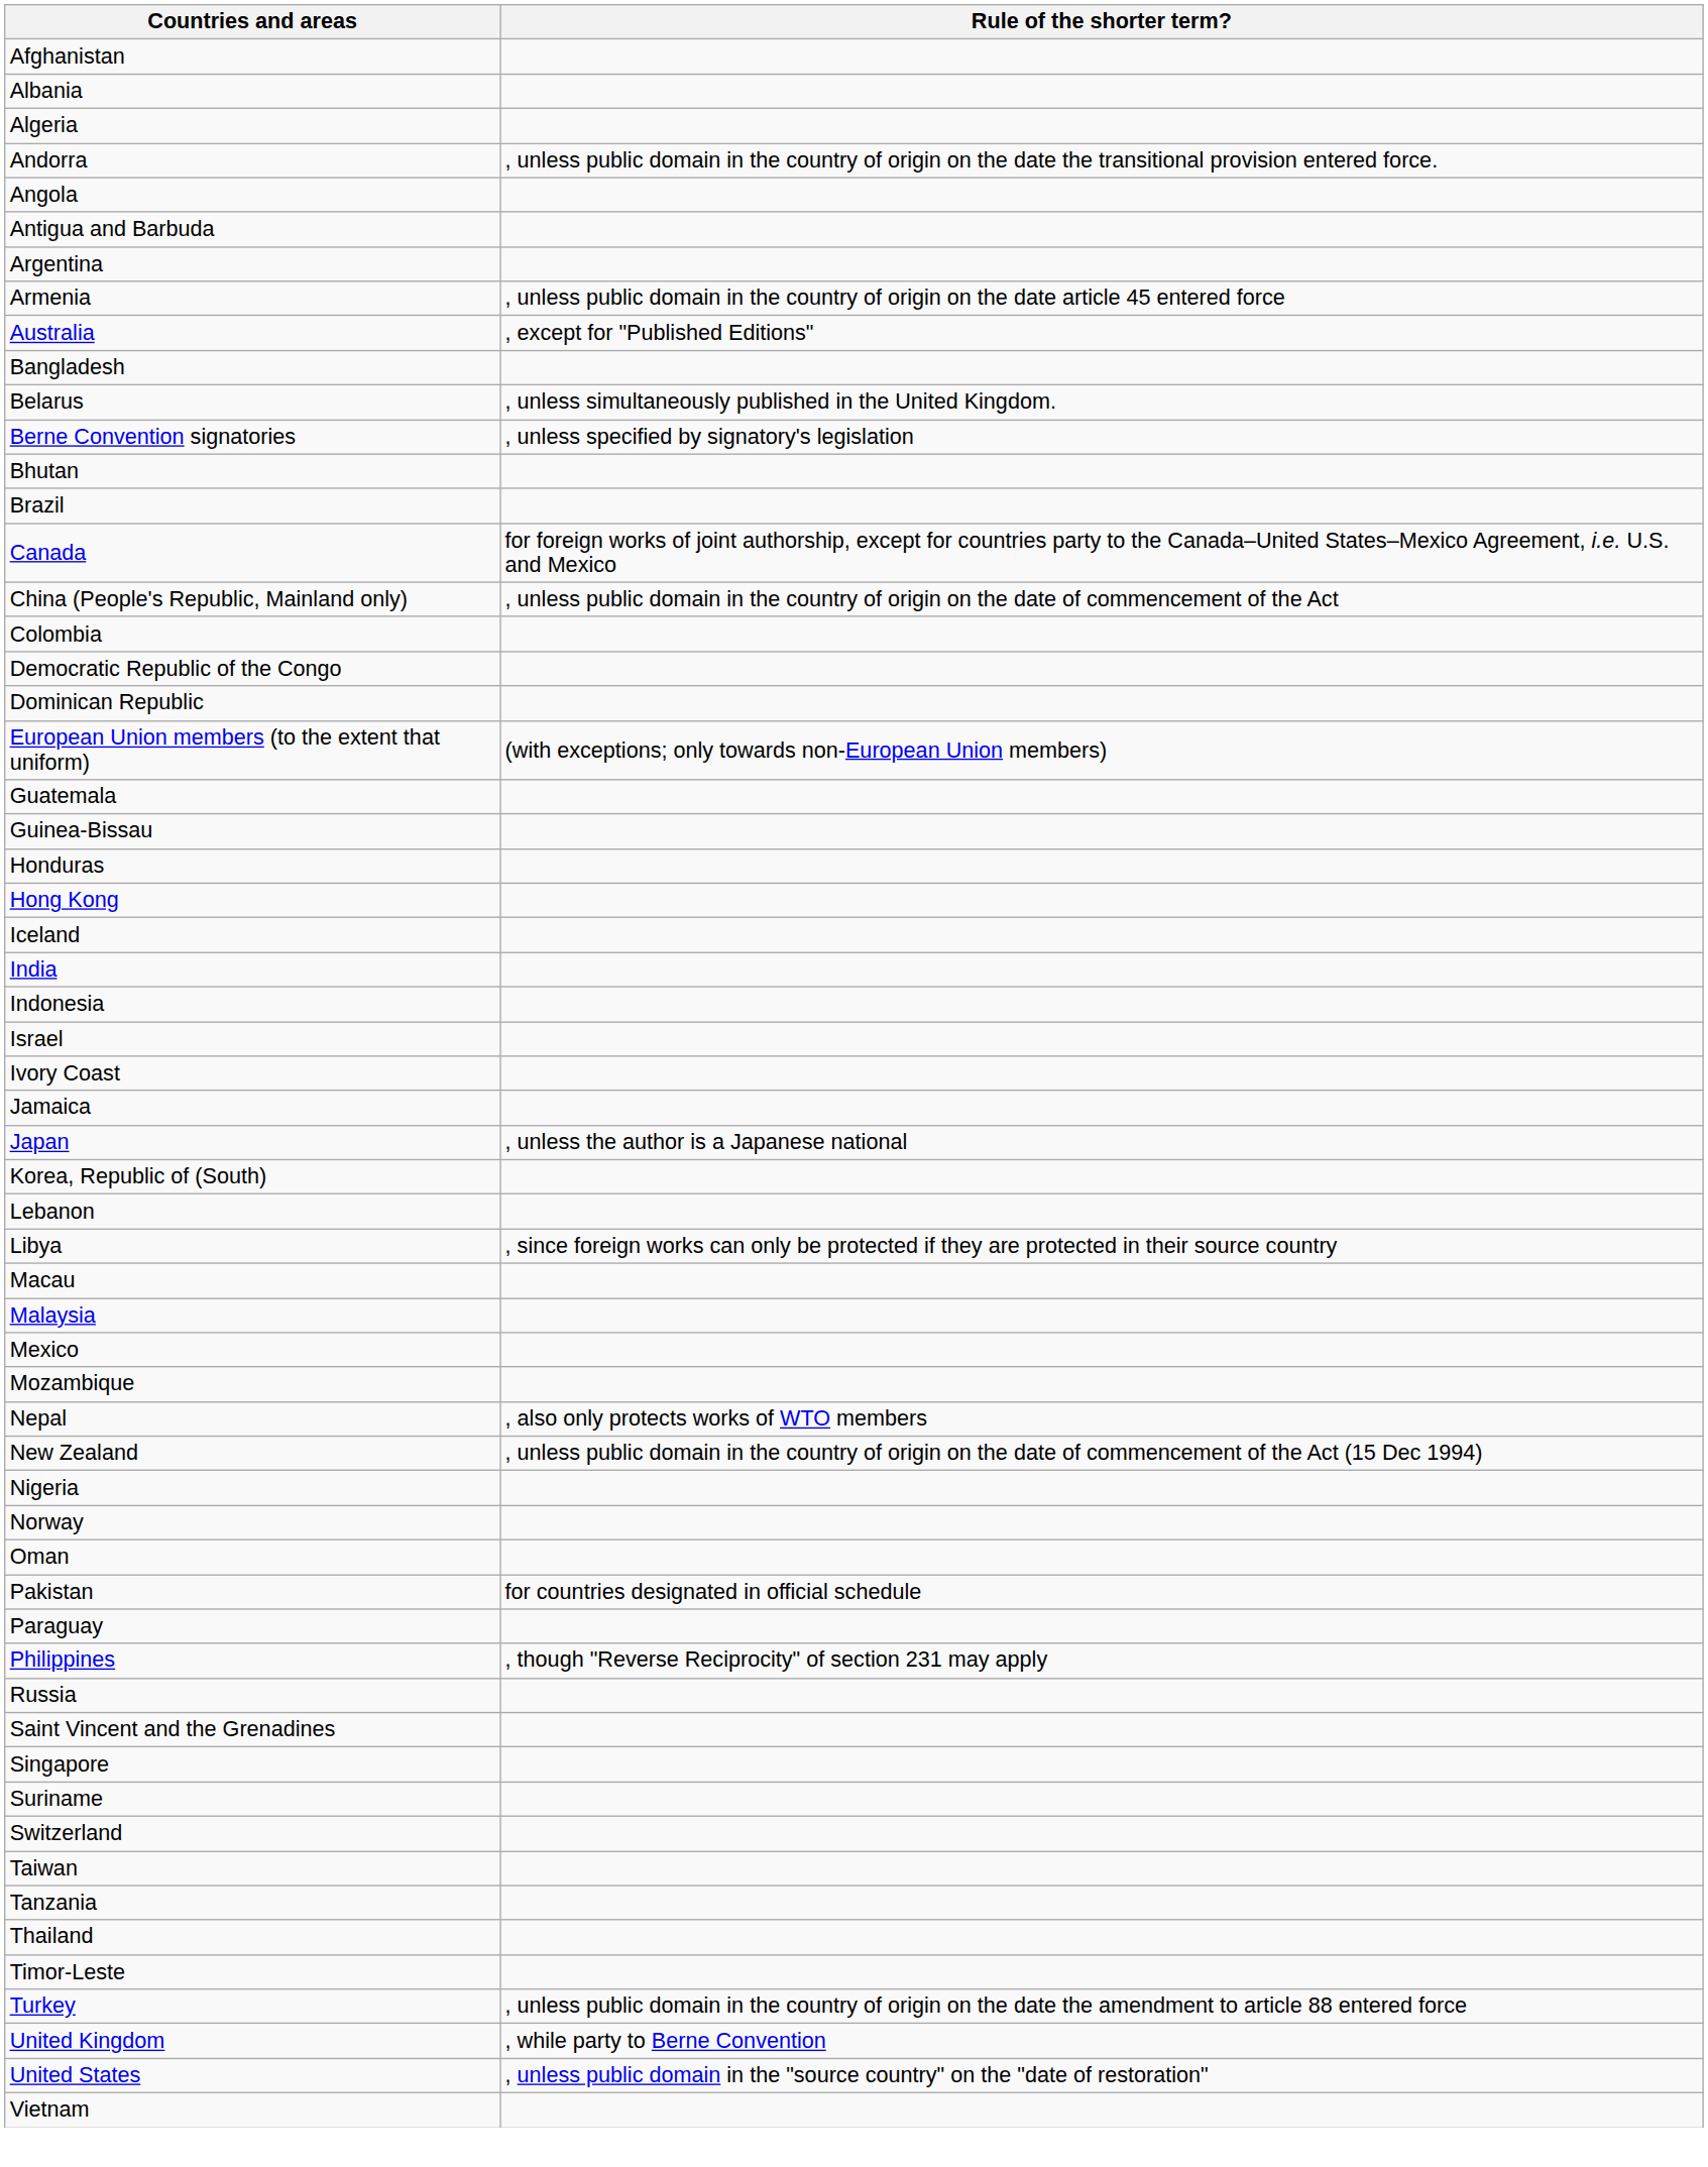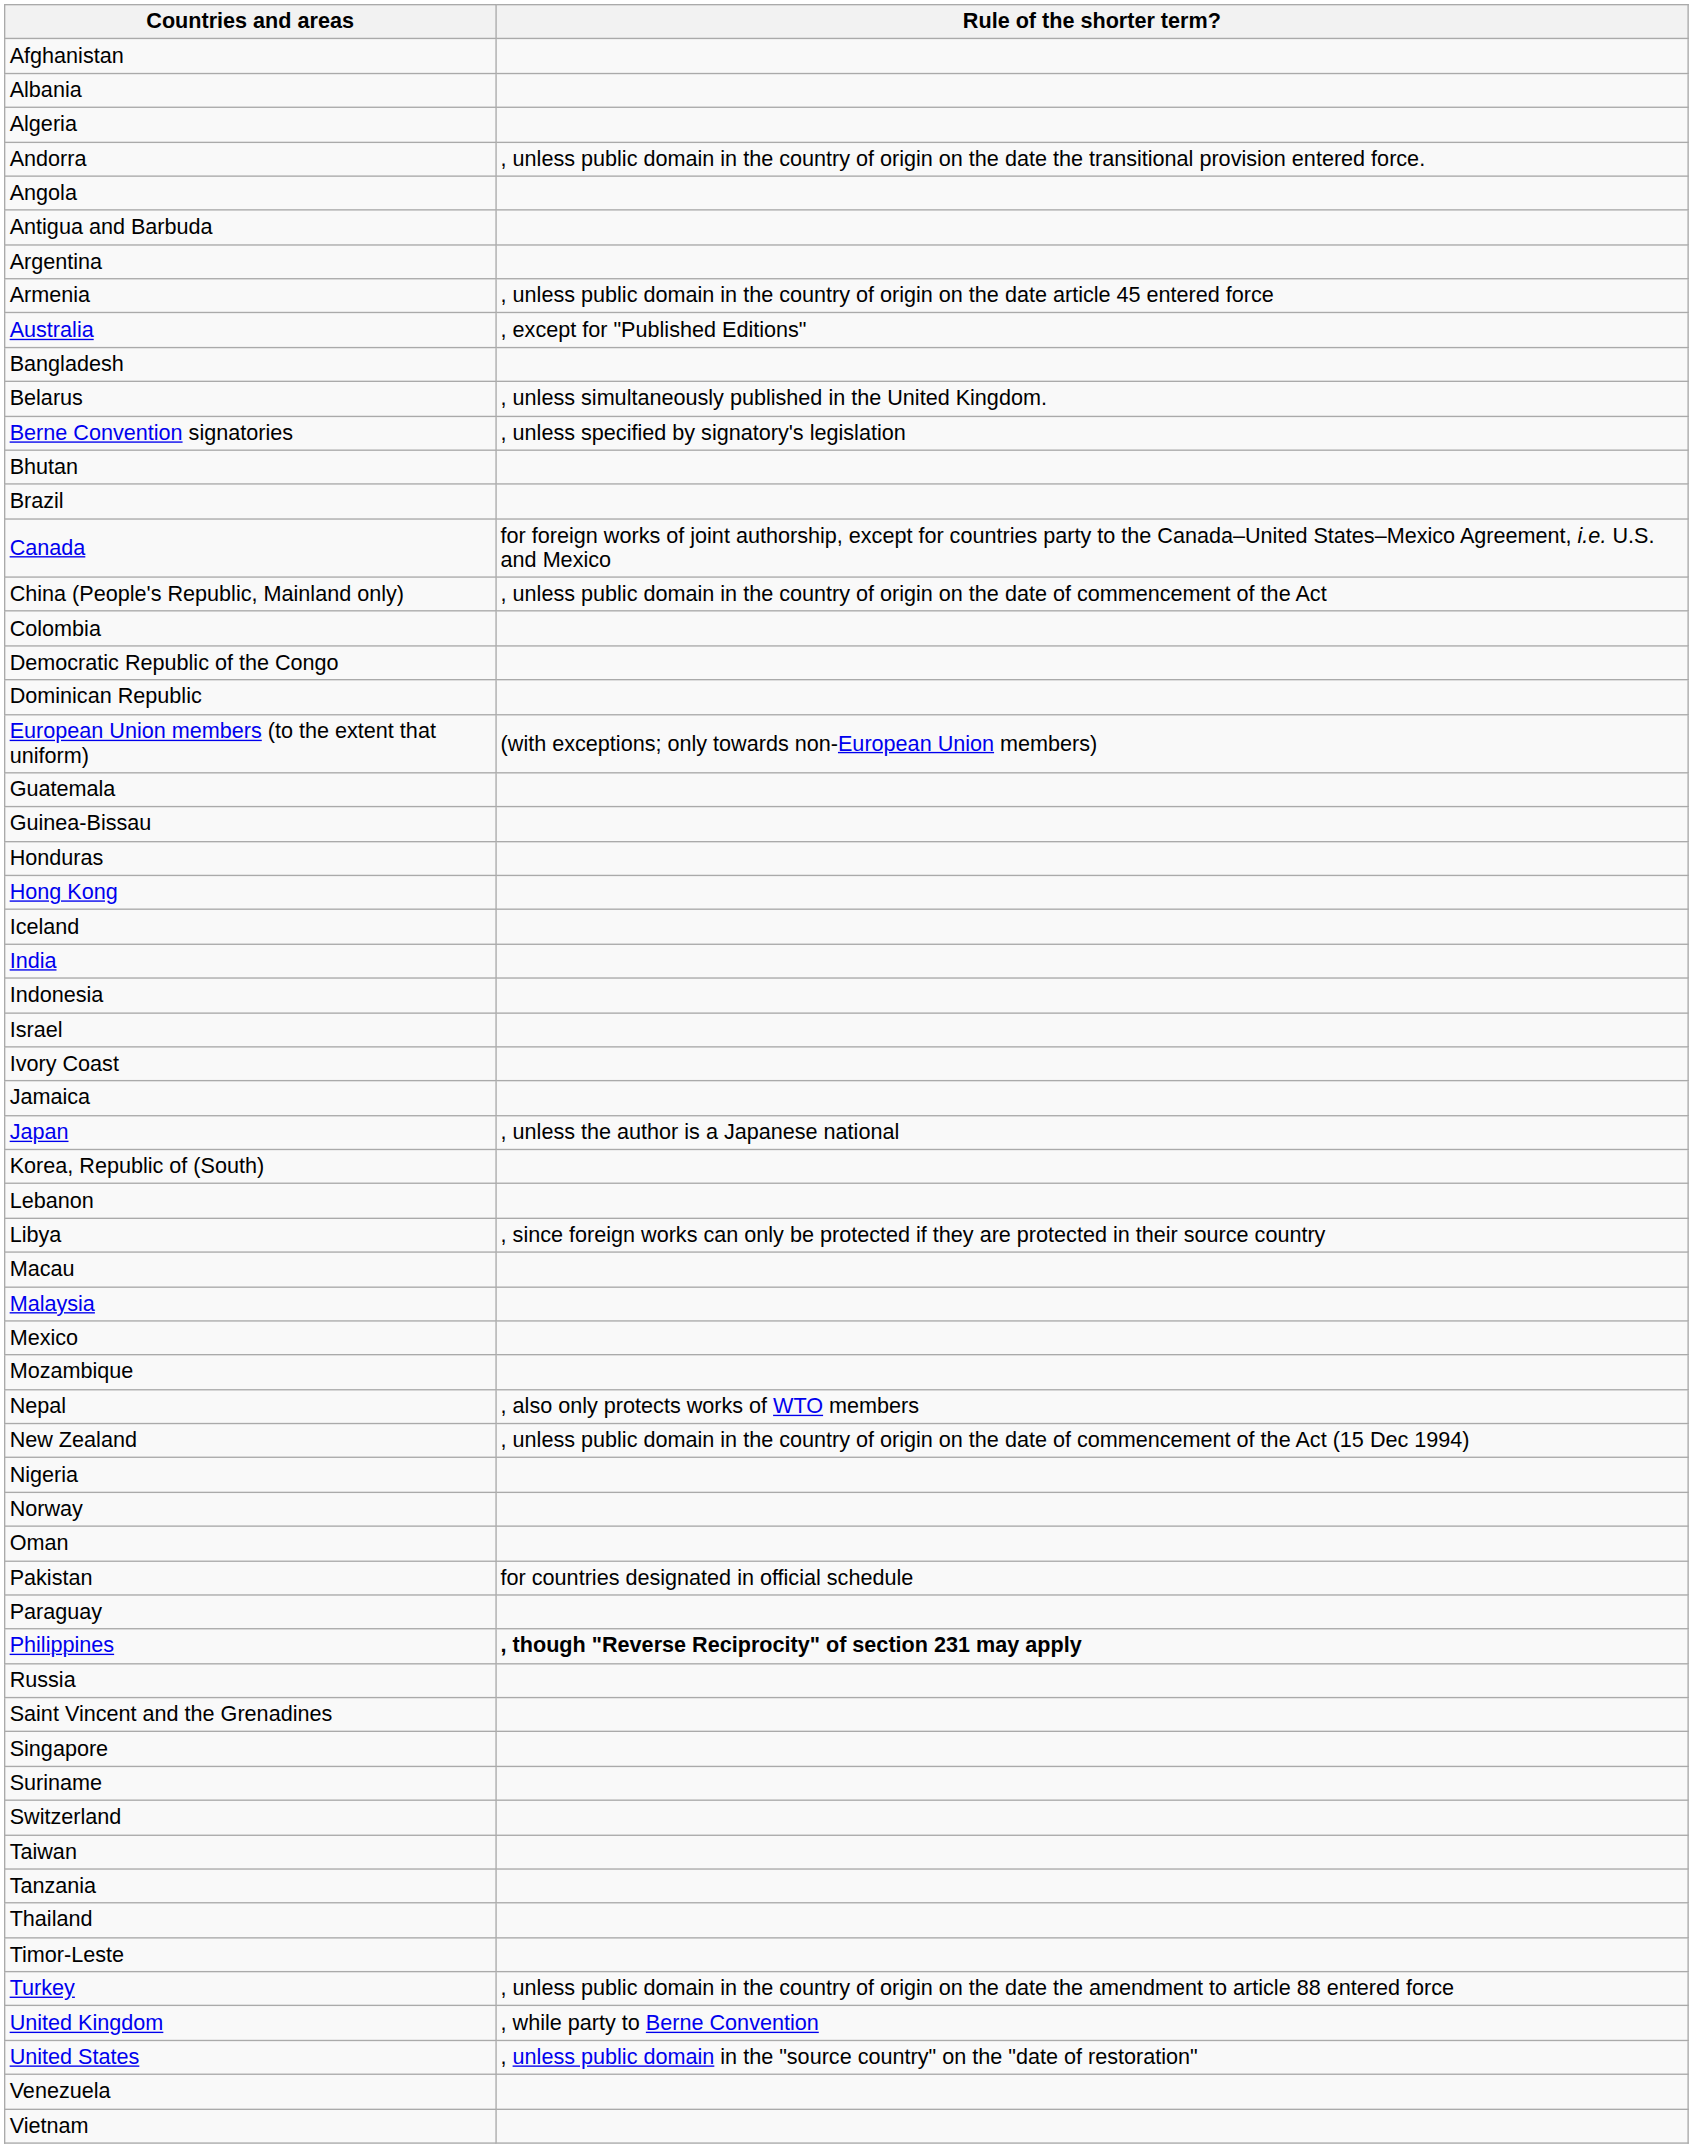 <table class="wikitable sortable">
 <tr>
 <th scope="col">Countries and areas</th>
 <th scope="col">Rule of the shorter term?</th>
 </tr>
 <tr>
 <td>Afghanistan</td>
 <td></td>
 </tr>
 <tr>
 <td>Albania</td>
 <td></td>
 </tr>
 <tr>
 <td>Algeria</td>
 <td></td>
 </tr>
 <tr>
 <td>Andorra</td>
 <td>, unless public domain in the country of origin on the date the transitional provision entered force.</td>
 </tr>
 <tr>
 <td>Angola</td>
 <td></td>
 </tr>
 <tr>
 <td>Antigua and Barbuda</td>
 <td></td>
 </tr>
 <tr>
 <td>Argentina</td>
 <td></td>
 </tr>
 <tr>
 <td>Armenia</td>
 <td>, unless public domain in the country of origin on the date article 45 entered force</td>
 </tr>
 <tr>
 <td><a href='#'>Australia</a></td>
 <td>, except for "Published Editions"</td>
 </tr>
 <tr>
 <td>Bangladesh</td>
 <td></td>
 </tr>
 <tr>
 <td>Belarus</td>
 <td>, unless simultaneously published in the United Kingdom. </td>
 </tr>
 <tr>
 <td><a href='#'>Berne Convention</a> signatories</td>
 <td>, unless specified by signatory's legislation</td>
 </tr>
 <tr>
 <td>Bhutan</td>
 <td></td>
 </tr>
 <tr>
 <td>Brazil</td>
 <td></td>
 </tr>
 <tr>
 <td><a href='#'>Canada</a></td>
 <td> for foreign works of joint authorship, except for countries party to the Canada–United States–Mexico Agreement, <em>i.e.</em> U.S. and Mexico</td>
 </tr>
 <tr>
 <td>China (People's Republic, Mainland only)</td>
 <td>, unless public domain in the country of origin on the date of commencement of the Act</td>
 </tr>
 <tr>
 <td>Colombia</td>
 <td></td>
 </tr>
 <tr>
 <td>Democratic Republic of the Congo</td>
 <td></td>
 </tr>
 <tr>
 <td>Dominican Republic</td>
 <td></td>
 </tr>
 <tr>
 <td><a href='#'>European Union members</a> (to the extent that uniform)</td>
 <td> (with exceptions; only towards non-<a href='#'>European Union</a> members)</td>
 </tr>
 <tr>
 <td>Guatemala</td>
 <td></td>
 </tr>
 <tr>
 <td>Guinea-Bissau</td>
 <td></td>
 </tr>
 <tr>
 <td>Honduras</td>
 <td></td>
 </tr>
 <tr>
 <td><a href='#'>Hong Kong</a></td>
 <td></td>
 </tr>
 <tr>
 <td>Iceland</td>
 <td></td>
 </tr>
 <tr>
 <td><a href='#'>India</a></td>
 <td></td>
 </tr>
 <tr>
 <td>Indonesia</td>
 <td></td>
 </tr>
 <tr>
 <td>Israel</td>
 <td></td>
 </tr>
 <tr>
 <td>Ivory Coast</td>
 <td></td>
 </tr>
 <tr>
 <td>Jamaica</td>
 <td></td>
 </tr>
 <tr>
 <td><a href='#'>Japan</a></td>
 <td>, unless the author is a Japanese national</td>
 </tr>
 <tr>
 <td>Korea, Republic of (South)</td>
 <td></td>
 </tr>
 <tr>
 <td>Lebanon</td>
 <td></td>
 </tr>
 <tr>
 <td>Libya</td>
 <td>, since foreign works can only be protected if they are protected in their source country</td>
 </tr>
 <tr>
 <td>Macau</td>
 <td></td>
 </tr>
 <tr>
 <td><a href='#'>Malaysia</a></td>
 <td></td>
 </tr>
 <tr>
 <td>Mexico</td>
 <td></td>
 </tr>
 <tr>
 <td>Mozambique</td>
 <td></td>
 </tr>
 <tr>
 <td>Nepal</td>
 <td>, also only protects works of <a href='#'>WTO</a> members</td>
 </tr>
 <tr>
 <td>New Zealand</td>
 <td>, unless public domain in the country of origin on the date of commencement of the Act (15 Dec 1994)</td>
 </tr>
 <tr>
 <td>Nigeria</td>
 <td></td>
 </tr>
 <tr>
 <td>Norway</td>
 <td></td>
 </tr>
 <tr>
 <td>Oman</td>
 <td></td>
 </tr>
 <tr>
 <td>Pakistan</td>
 <td> for countries designated in official schedule</td>
 </tr>
 <tr>
 <td>Paraguay</td>
 <td></td>
 </tr>
 <tr>
 <td><a href='#'>Philippines</a></td>
-<td>, though "Reverse Reciprocity" of section 231 may apply</td>
+<td><strong>, though "Reverse Reciprocity" of section 231 may apply</strong></td>
 </tr>
 <tr>
 <td>Russia</td>
 <td></td>
 </tr>
 <tr>
 <td>Saint Vincent and the Grenadines</td>
 <td></td>
 </tr>
 <tr>
 <td>Singapore</td>
 <td></td>
 </tr>
 <tr>
 <td>Suriname</td>
 <td></td>
 </tr>
 <tr>
 <td>Switzerland</td>
 <td></td>
 </tr>
 <tr>
 <td>Taiwan</td>
 <td></td>
 </tr>
 <tr>
 <td>Tanzania</td>
 <td></td>
 </tr>
 <tr>
 <td>Thailand</td>
 <td></td>
 </tr>
 <tr>
 <td>Timor-Leste</td>
 <td></td>
 </tr>
 <tr>
 <td><a href='#'>Turkey</a></td>
 <td>, unless public domain in the country of origin on the date the amendment to article 88 entered force</td>
 </tr>
 <tr>
 <td><a href='#'>United Kingdom</a></td>
 <td>, while party to <a href='#'>Berne Convention</a></td>
 </tr>
 <tr>
 <td><a href='#'>United States</a></td>
 <td>, <a href='#'>unless public domain</a> in the "source country" on the "date of restoration"</td>
 </tr>
 <tr>
+<td>Venezuela</td>
+<td></td>
+</tr>
+<tr>
 <td>Vietnam</td>
 <td></td>
 </tr>
 </table>
